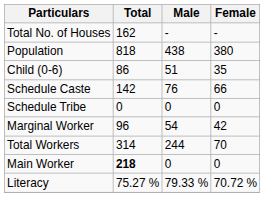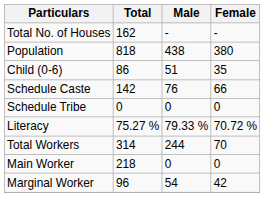 <table class="wikitable sortable">
 <tr>
 <th>Particulars</th>
 <th>Total</th>
 <th>Male</th>
 <th>Female</th>
 </tr>
 <tr>
 <td>Total No. of Houses</td>
 <td>162</td>
 <td>-</td>
 <td>-</td>
 </tr>
 <tr>
 <td>Population</td>
 <td>818</td>
 <td>438</td>
 <td>380</td>
 </tr>
 <tr>
 <td>Child (0-6)</td>
 <td>86</td>
 <td>51</td>
 <td>35</td>
 </tr>
 <tr>
 <td>Schedule Caste</td>
 <td>142</td>
 <td>76</td>
 <td>66</td>
 </tr>
 <tr>
 <td>Schedule Tribe</td>
 <td>0</td>
 <td>0</td>
 <td>0</td>
 </tr>
 <tr>
-<td>Marginal Worker</td>
-<td>96</td>
-<td>54</td>
-<td>42</td>
+<td>Literacy</td>
+<td>75.27 %</td>
+<td>79.33 %</td>
+<td>70.72 %</td>
 </tr>
 <tr>
 <td>Total Workers</td>
 <td>314</td>
 <td>244</td>
 <td>70</td>
 </tr>
 <tr>
 <td>Main Worker</td>
-<td><strong>218</strong></td>
+<td>218</td>
 <td>0</td>
 <td>0</td>
 </tr>
 <tr>
-<td>Literacy</td>
-<td>75.27 %</td>
-<td>79.33 %</td>
-<td>70.72 %</td>
+<td>Marginal Worker</td>
+<td>96</td>
+<td>54</td>
+<td>42</td>
 </tr>
 <tr>
 </tr>
 </table>
